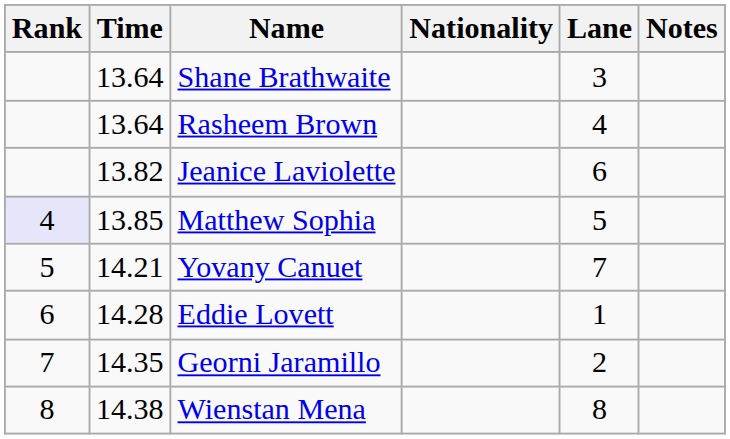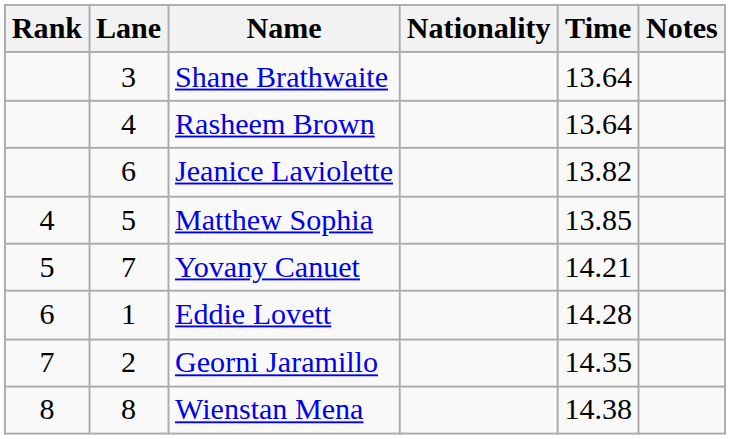 <table class="wikitable sortable" style="text-align:center">
 <tr>
 <th>Rank</th>
-<th>Time</th>
+<th>Lane</th>
 <th>Name</th>
 <th>Nationality</th>
-<th>Lane</th>
+<th>Time</th>
 <th>Notes</th>
 </tr>
 <tr>
 <td></td>
-<td>13.64</td>
+<td>3</td>
 <td align=left><a href='#'>Shane Brathwaite</a></td>
 <td align=left></td>
-<td>3</td>
+<td>13.64</td>
 <td></td>
 </tr>
 <tr>
 <td></td>
-<td>13.64</td>
+<td>4</td>
 <td align=left><a href='#'>Rasheem Brown</a></td>
 <td align=left></td>
-<td>4</td>
+<td>13.64</td>
 <td></td>
 </tr>
 <tr>
 <td></td>
-<td>13.82</td>
+<td>6</td>
 <td align=left><a href='#'>Jeanice Laviolette</a></td>
 <td align=left></td>
-<td>6</td>
+<td>13.82</td>
 <td></td>
 </tr>
 <tr>
-<td style="background: lavender;">4</td>
-<td>13.85</td>
+<td>4</td>
+<td>5</td>
 <td align=left><a href='#'>Matthew Sophia</a></td>
 <td align=left></td>
-<td>5</td>
+<td>13.85</td>
 <td></td>
 </tr>
 <tr>
 <td>5</td>
-<td>14.21</td>
+<td>7</td>
 <td align=left><a href='#'>Yovany Canuet</a></td>
 <td align=left></td>
-<td>7</td>
+<td>14.21</td>
 <td></td>
 </tr>
 <tr>
 <td>6</td>
-<td>14.28</td>
+<td>1</td>
 <td align=left><a href='#'>Eddie Lovett</a></td>
 <td align=left></td>
-<td>1</td>
+<td>14.28</td>
 <td></td>
 </tr>
 <tr>
 <td>7</td>
-<td>14.35</td>
+<td>2</td>
 <td align=left><a href='#'>Georni Jaramillo</a></td>
 <td align=left></td>
-<td>2</td>
+<td>14.35</td>
 <td></td>
 </tr>
 <tr>
 <td>8</td>
-<td>14.38</td>
+<td>8</td>
 <td align=left><a href='#'>Wienstan Mena</a></td>
 <td align=left></td>
-<td>8</td>
+<td>14.38</td>
 <td></td>
 </tr>
 </table>
